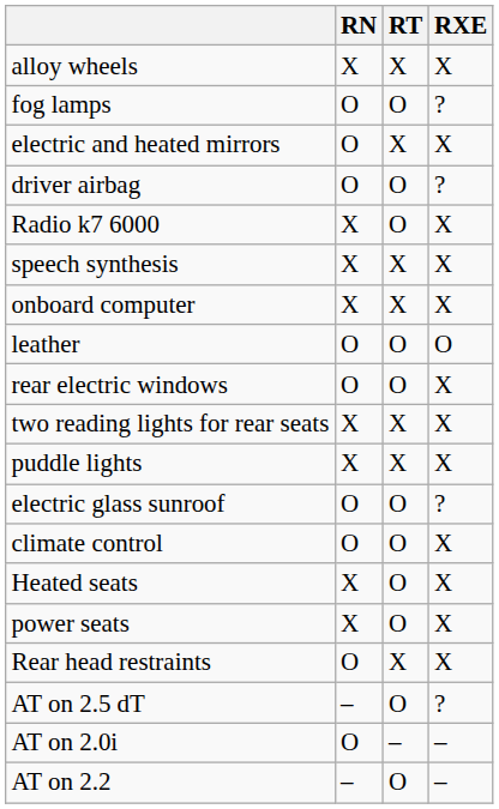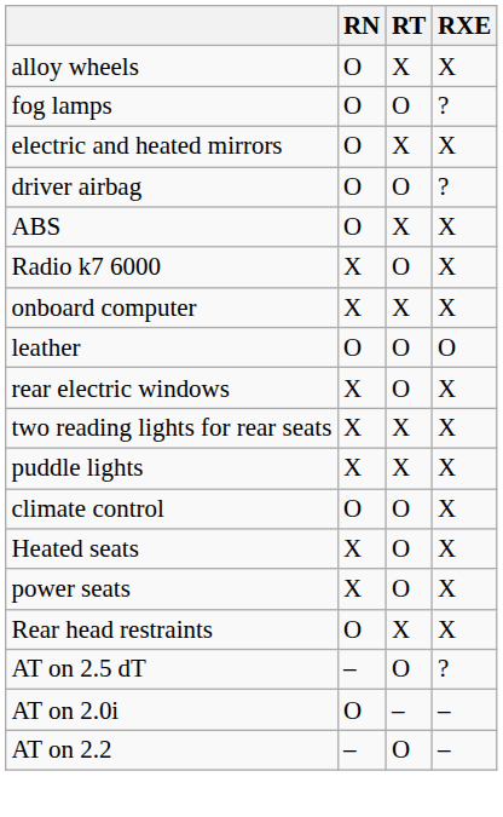 <table class="wikitable">
 <tr>
 <th></th>
 <th>RN</th>
 <th>RT</th>
 <th>RXE</th>
 </tr>
 <tr>
 <td>alloy wheels</td>
-<td>X</td>
+<td>O</td>
 <td>X</td>
 <td>X</td>
 </tr>
 <tr>
 <td>fog lamps</td>
 <td>O</td>
 <td>O</td>
 <td>?</td>
 </tr>
 <tr>
 <td>electric and heated mirrors</td>
 <td>O</td>
 <td>X</td>
 <td>X</td>
 </tr>
 <tr>
 <td>driver airbag</td>
 <td>O</td>
 <td>O</td>
 <td>?</td>
 </tr>
 <tr>
+<td>ABS</td>
+<td>O</td>
+<td>X</td>
+<td>X</td>
+</tr>
+<tr>
 <td>Radio k7 6000</td>
 <td>X</td>
 <td>O</td>
-<td>X</td>
-</tr>
-<tr>
-<td>speech synthesis</td>
-<td>X</td>
-<td>X</td>
 <td>X</td>
 </tr>
 <tr>
 <td>onboard computer</td>
 <td>X</td>
 <td>X</td>
 <td>X</td>
 </tr>
 <tr>
 <td>leather</td>
 <td>O</td>
 <td>O</td>
 <td>O</td>
 </tr>
 <tr>
 <td>rear electric windows</td>
-<td>O</td>
+<td>X</td>
 <td>O</td>
 <td>X</td>
 </tr>
 <tr>
 <td>two reading lights for rear seats</td>
 <td>X</td>
 <td>X</td>
 <td>X</td>
 </tr>
 <tr>
 <td>puddle lights</td>
 <td>X</td>
 <td>X</td>
 <td>X</td>
-</tr>
-<tr>
-<td>electric glass sunroof</td>
-<td>O</td>
-<td>O</td>
-<td>?</td>
 </tr>
 <tr>
 <td>climate control</td>
 <td>O</td>
 <td>O</td>
 <td>X</td>
 </tr>
 <tr>
 <td>Heated seats</td>
 <td>X</td>
 <td>O</td>
 <td>X</td>
 </tr>
 <tr>
 <td>power seats</td>
 <td>X</td>
 <td>O</td>
 <td>X</td>
 </tr>
 <tr>
 <td>Rear head restraints</td>
 <td>O</td>
 <td>X</td>
 <td>X</td>
 </tr>
 <tr>
 <td>AT on 2.5 dT</td>
 <td>–</td>
 <td>O</td>
 <td>?</td>
 </tr>
 <tr>
 <td>AT on 2.0i</td>
 <td>O</td>
 <td>–</td>
 <td>–</td>
 </tr>
 <tr>
 <td>AT on 2.2</td>
 <td>–</td>
 <td>O</td>
 <td>–</td>
 </tr>
 </table>
